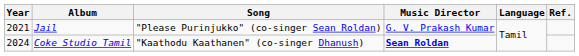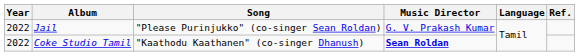 <table class="wikitable">
 <tr>
 <th>Year</th>
 <th>Album</th>
 <th>Song</th>
 <th>Music Director</th>
 <th>Language</th>
 <th>Ref.</th>
 </tr>
 <tr>
-<td>2021</td>
+<td>2022</td>
 <td><em><a href='#'>Jail</a></em></td>
 <td>"Please Purinjukko" (co-singer <a href='#'>Sean Roldan</a>)</td>
 <td><a href='#'>G. V. Prakash Kumar</a></td>
 <td rowspan="2">Tamil</td>
 <td></td>
 </tr>
 <tr>
-<td>2024</td>
+<td>2022</td>
 <td><em><a href='#'>Coke Studio Tamil</a></em></td>
 <td>"Kaathodu Kaathanen" (co-singer <a href='#'>Dhanush</a>)</td>
 <td><strong><a href='#'>Sean Roldan</a></strong></td>
 <td></td>
 </tr>
 </table>
